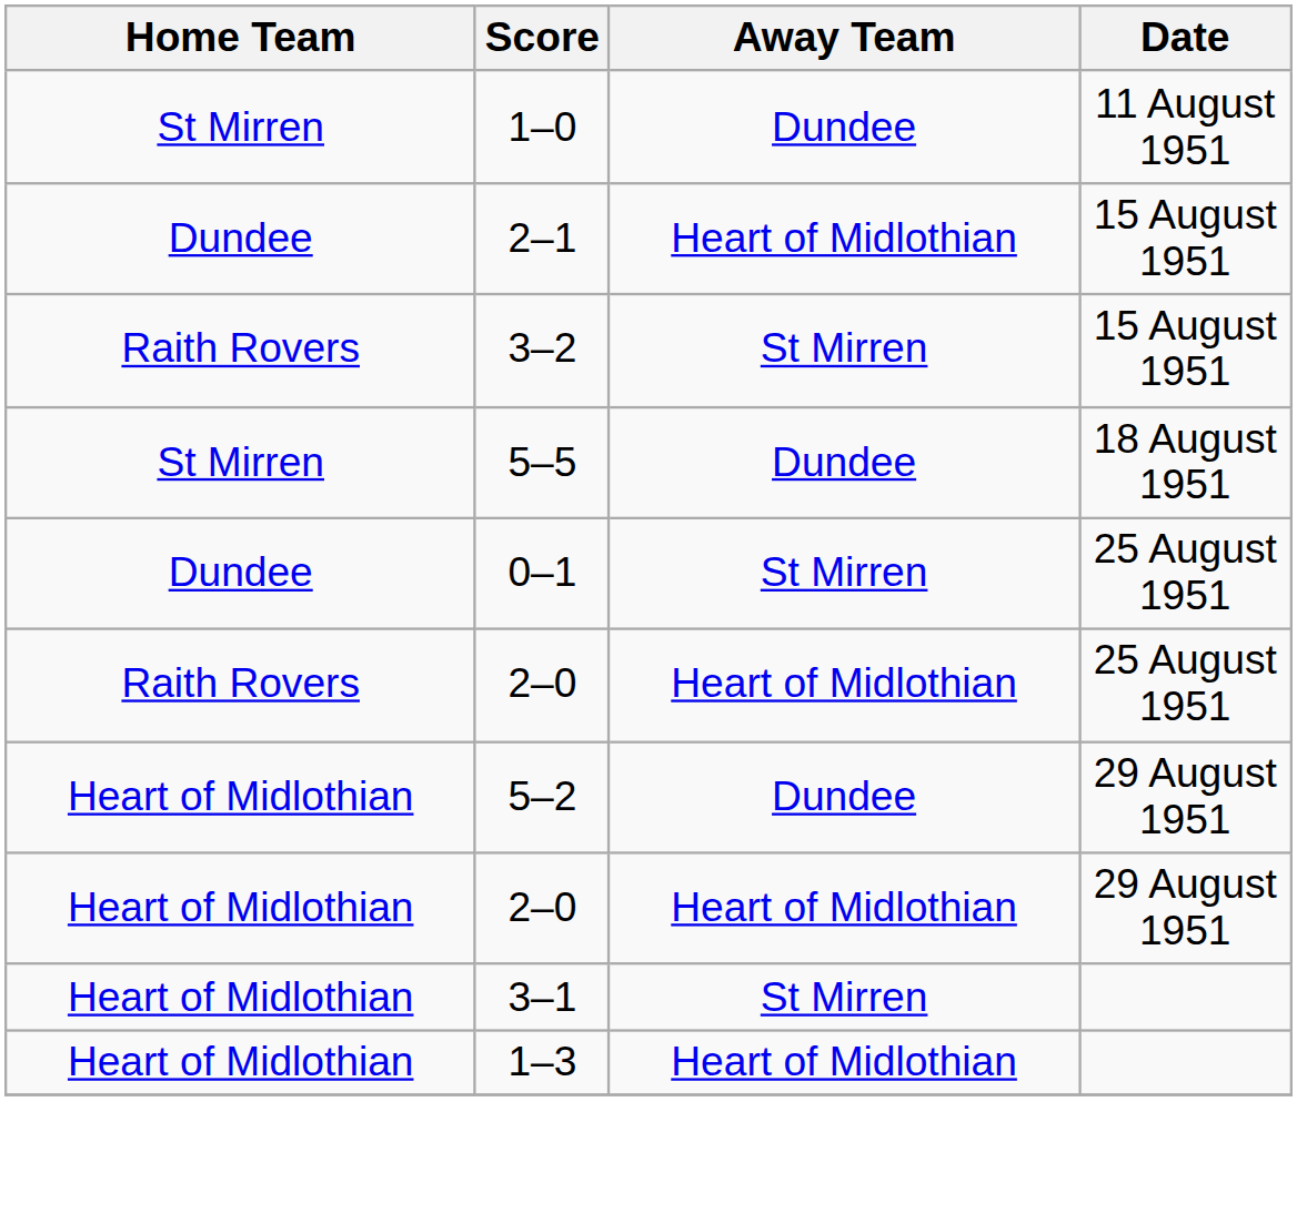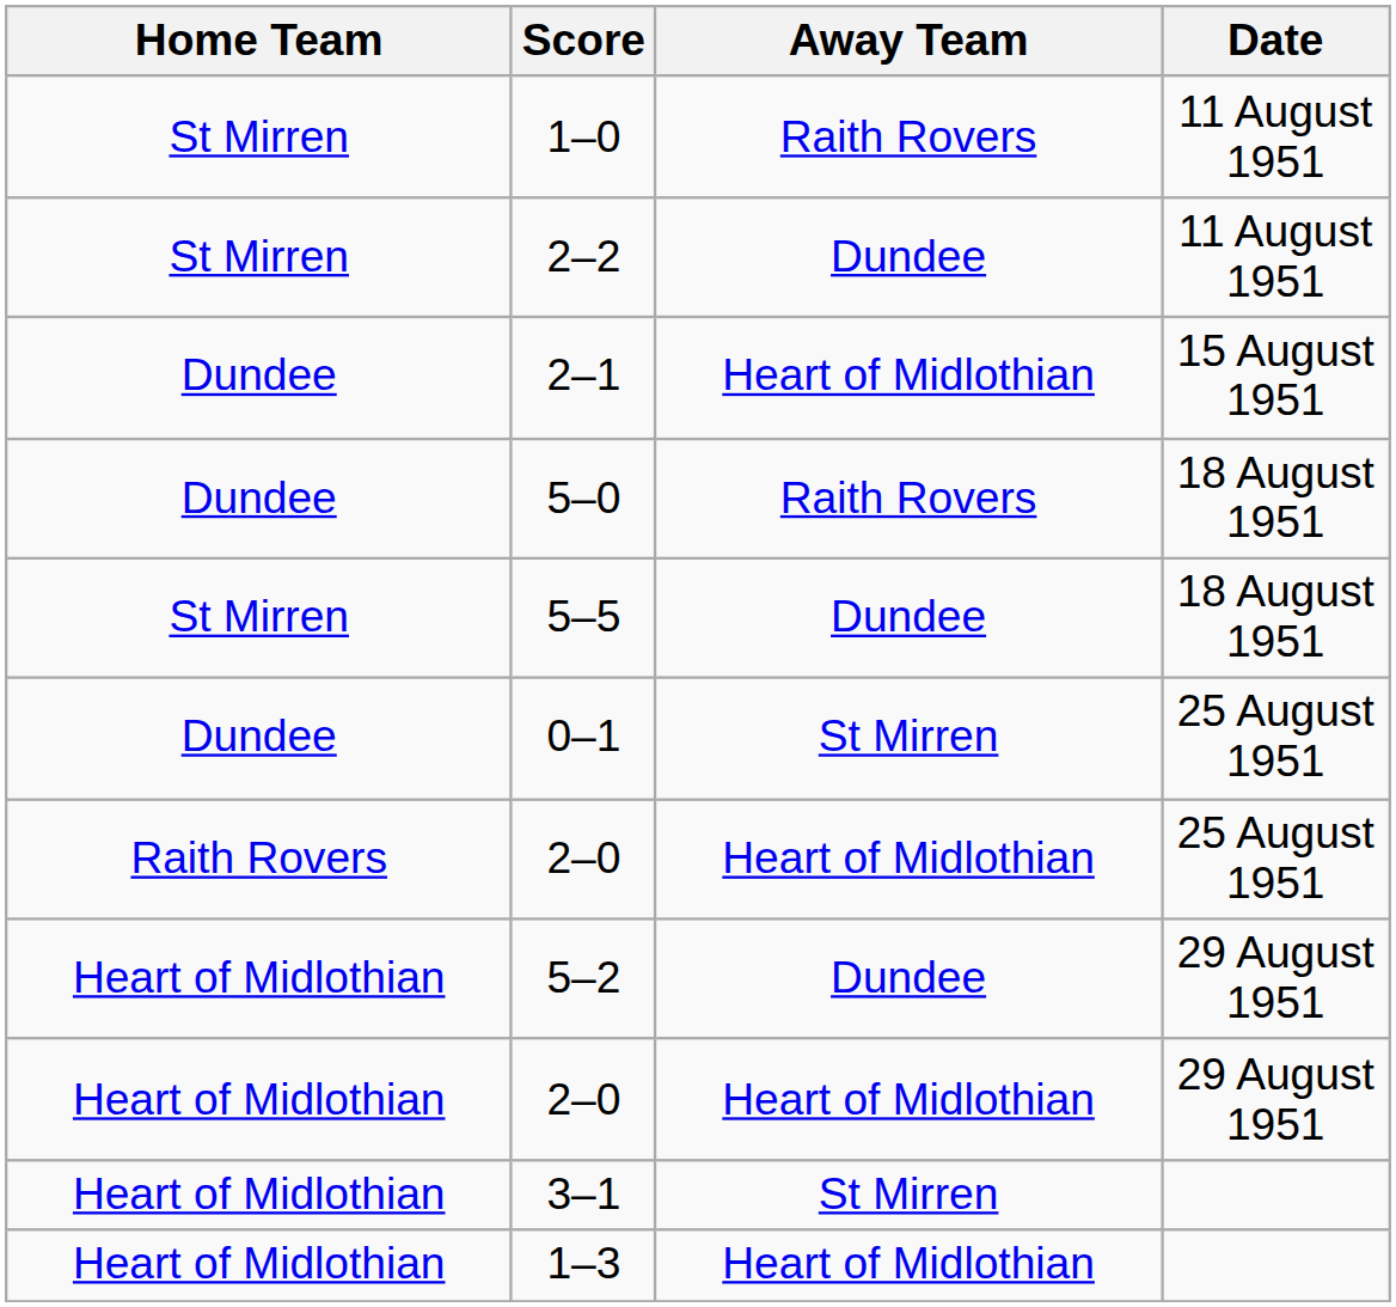 <table class="wikitable" style="text-align:center;">
 <tr>
 <th width=175>Home Team</th>
 <th width=20>Score</th>
 <th width=175>Away Team</th>
 <th width= 75>Date</th>
 </tr>
 <tr>
 <td><a href='#'>St Mirren</a></td>
 <td>1–0</td>
+<td><a href='#'>Raith Rovers</a></td>
+<td>11 August 1951</td>
+</tr>
+<tr>
+<td><a href='#'>St Mirren</a></td>
+<td>2–2</td>
 <td><a href='#'>Dundee</a></td>
 <td>11 August 1951</td>
 </tr>
 <tr>
 <td><a href='#'>Dundee</a></td>
 <td>2–1</td>
 <td><a href='#'>Heart of Midlothian</a></td>
 <td>15 August 1951</td>
 </tr>
 <tr>
+<td><a href='#'>Dundee</a></td>
+<td>5–0</td>
 <td><a href='#'>Raith Rovers</a></td>
-<td>3–2</td>
-<td><a href='#'>St Mirren</a></td>
-<td>15 August 1951</td>
+<td>18 August 1951</td>
 </tr>
 <tr>
 <td><a href='#'>St Mirren</a></td>
 <td>5–5</td>
 <td><a href='#'>Dundee</a></td>
 <td>18 August 1951</td>
 </tr>
 <tr>
 <td><a href='#'>Dundee</a></td>
 <td>0–1</td>
 <td><a href='#'>St Mirren</a></td>
 <td>25 August 1951</td>
 </tr>
 <tr>
 <td><a href='#'>Raith Rovers</a></td>
 <td>2–0</td>
 <td><a href='#'>Heart of Midlothian</a></td>
 <td>25 August 1951</td>
 </tr>
 <tr>
 <td><a href='#'>Heart of Midlothian</a></td>
 <td>5–2</td>
 <td><a href='#'>Dundee</a></td>
 <td>29 August 1951</td>
 </tr>
 <tr>
 <td><a href='#'>Heart of Midlothian</a></td>
 <td>2–0</td>
 <td><a href='#'>Heart of Midlothian</a></td>
 <td>29 August 1951</td>
 </tr>
 <tr>
 <td><a href='#'>Heart of Midlothian</a></td>
 <td>3–1</td>
 <td><a href='#'>St Mirren</a></td>
 <td></td>
 </tr>
 <tr>
 <td><a href='#'>Heart of Midlothian</a></td>
 <td>1–3</td>
 <td><a href='#'>Heart of Midlothian</a></td>
 <td></td>
 </tr>
 <tr>
 </tr>
 </table>
